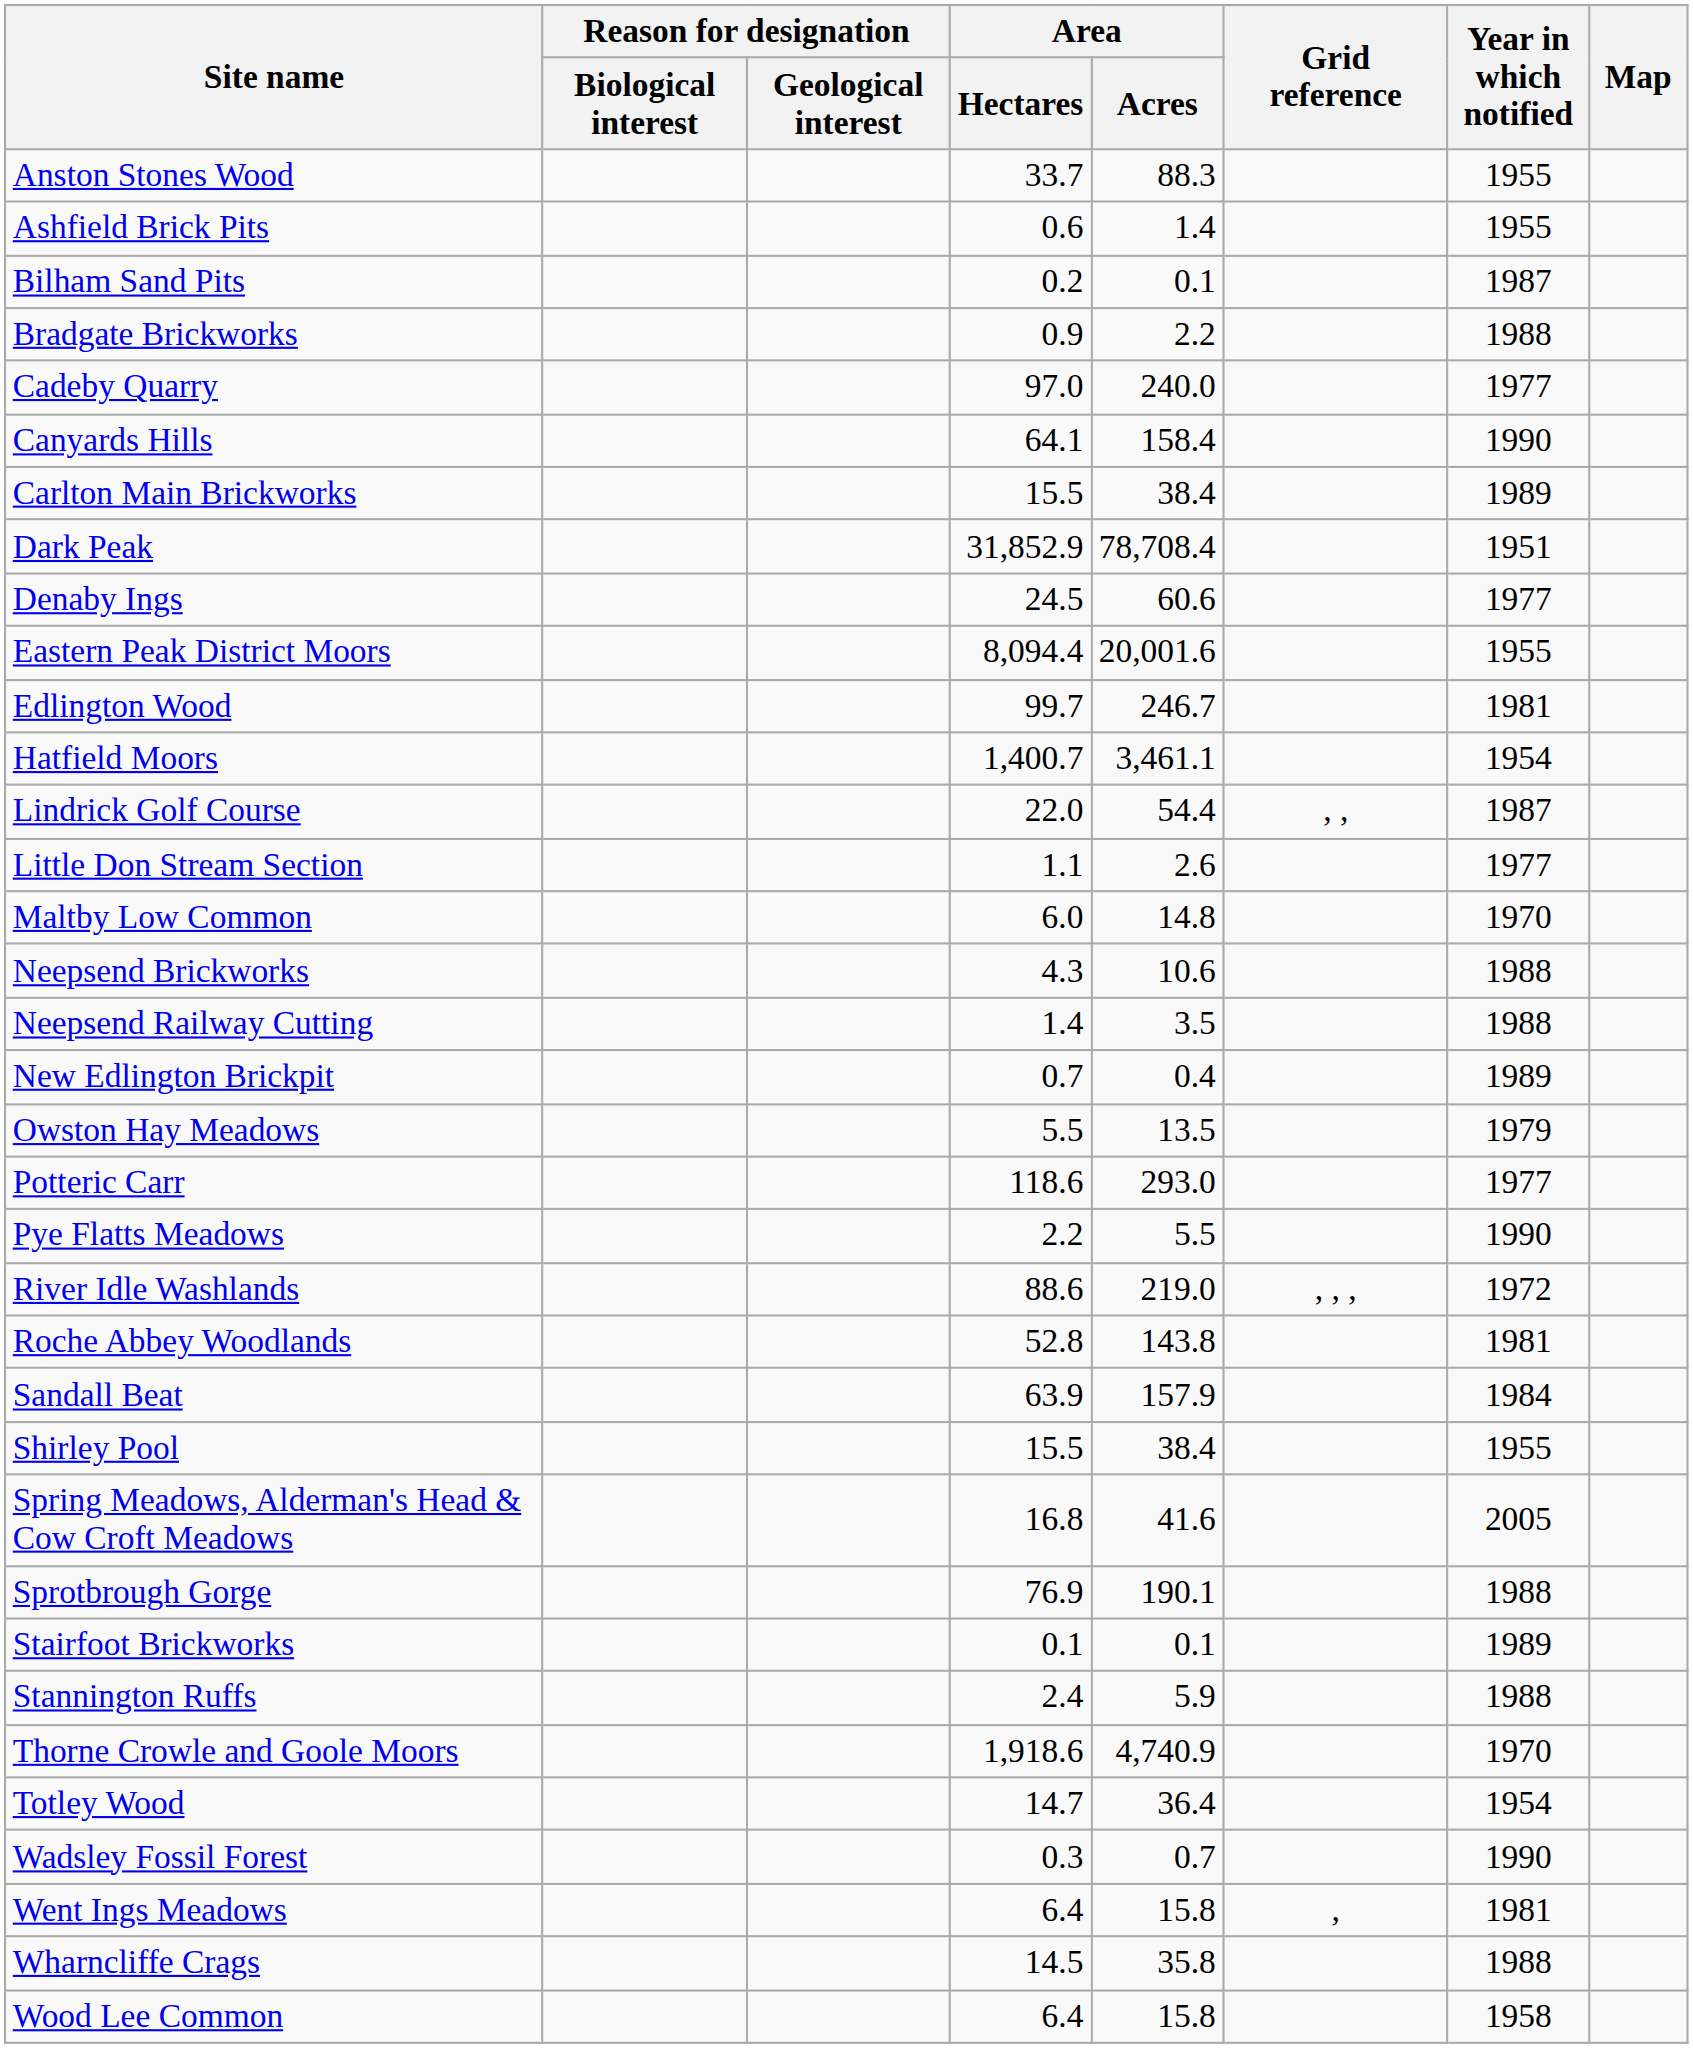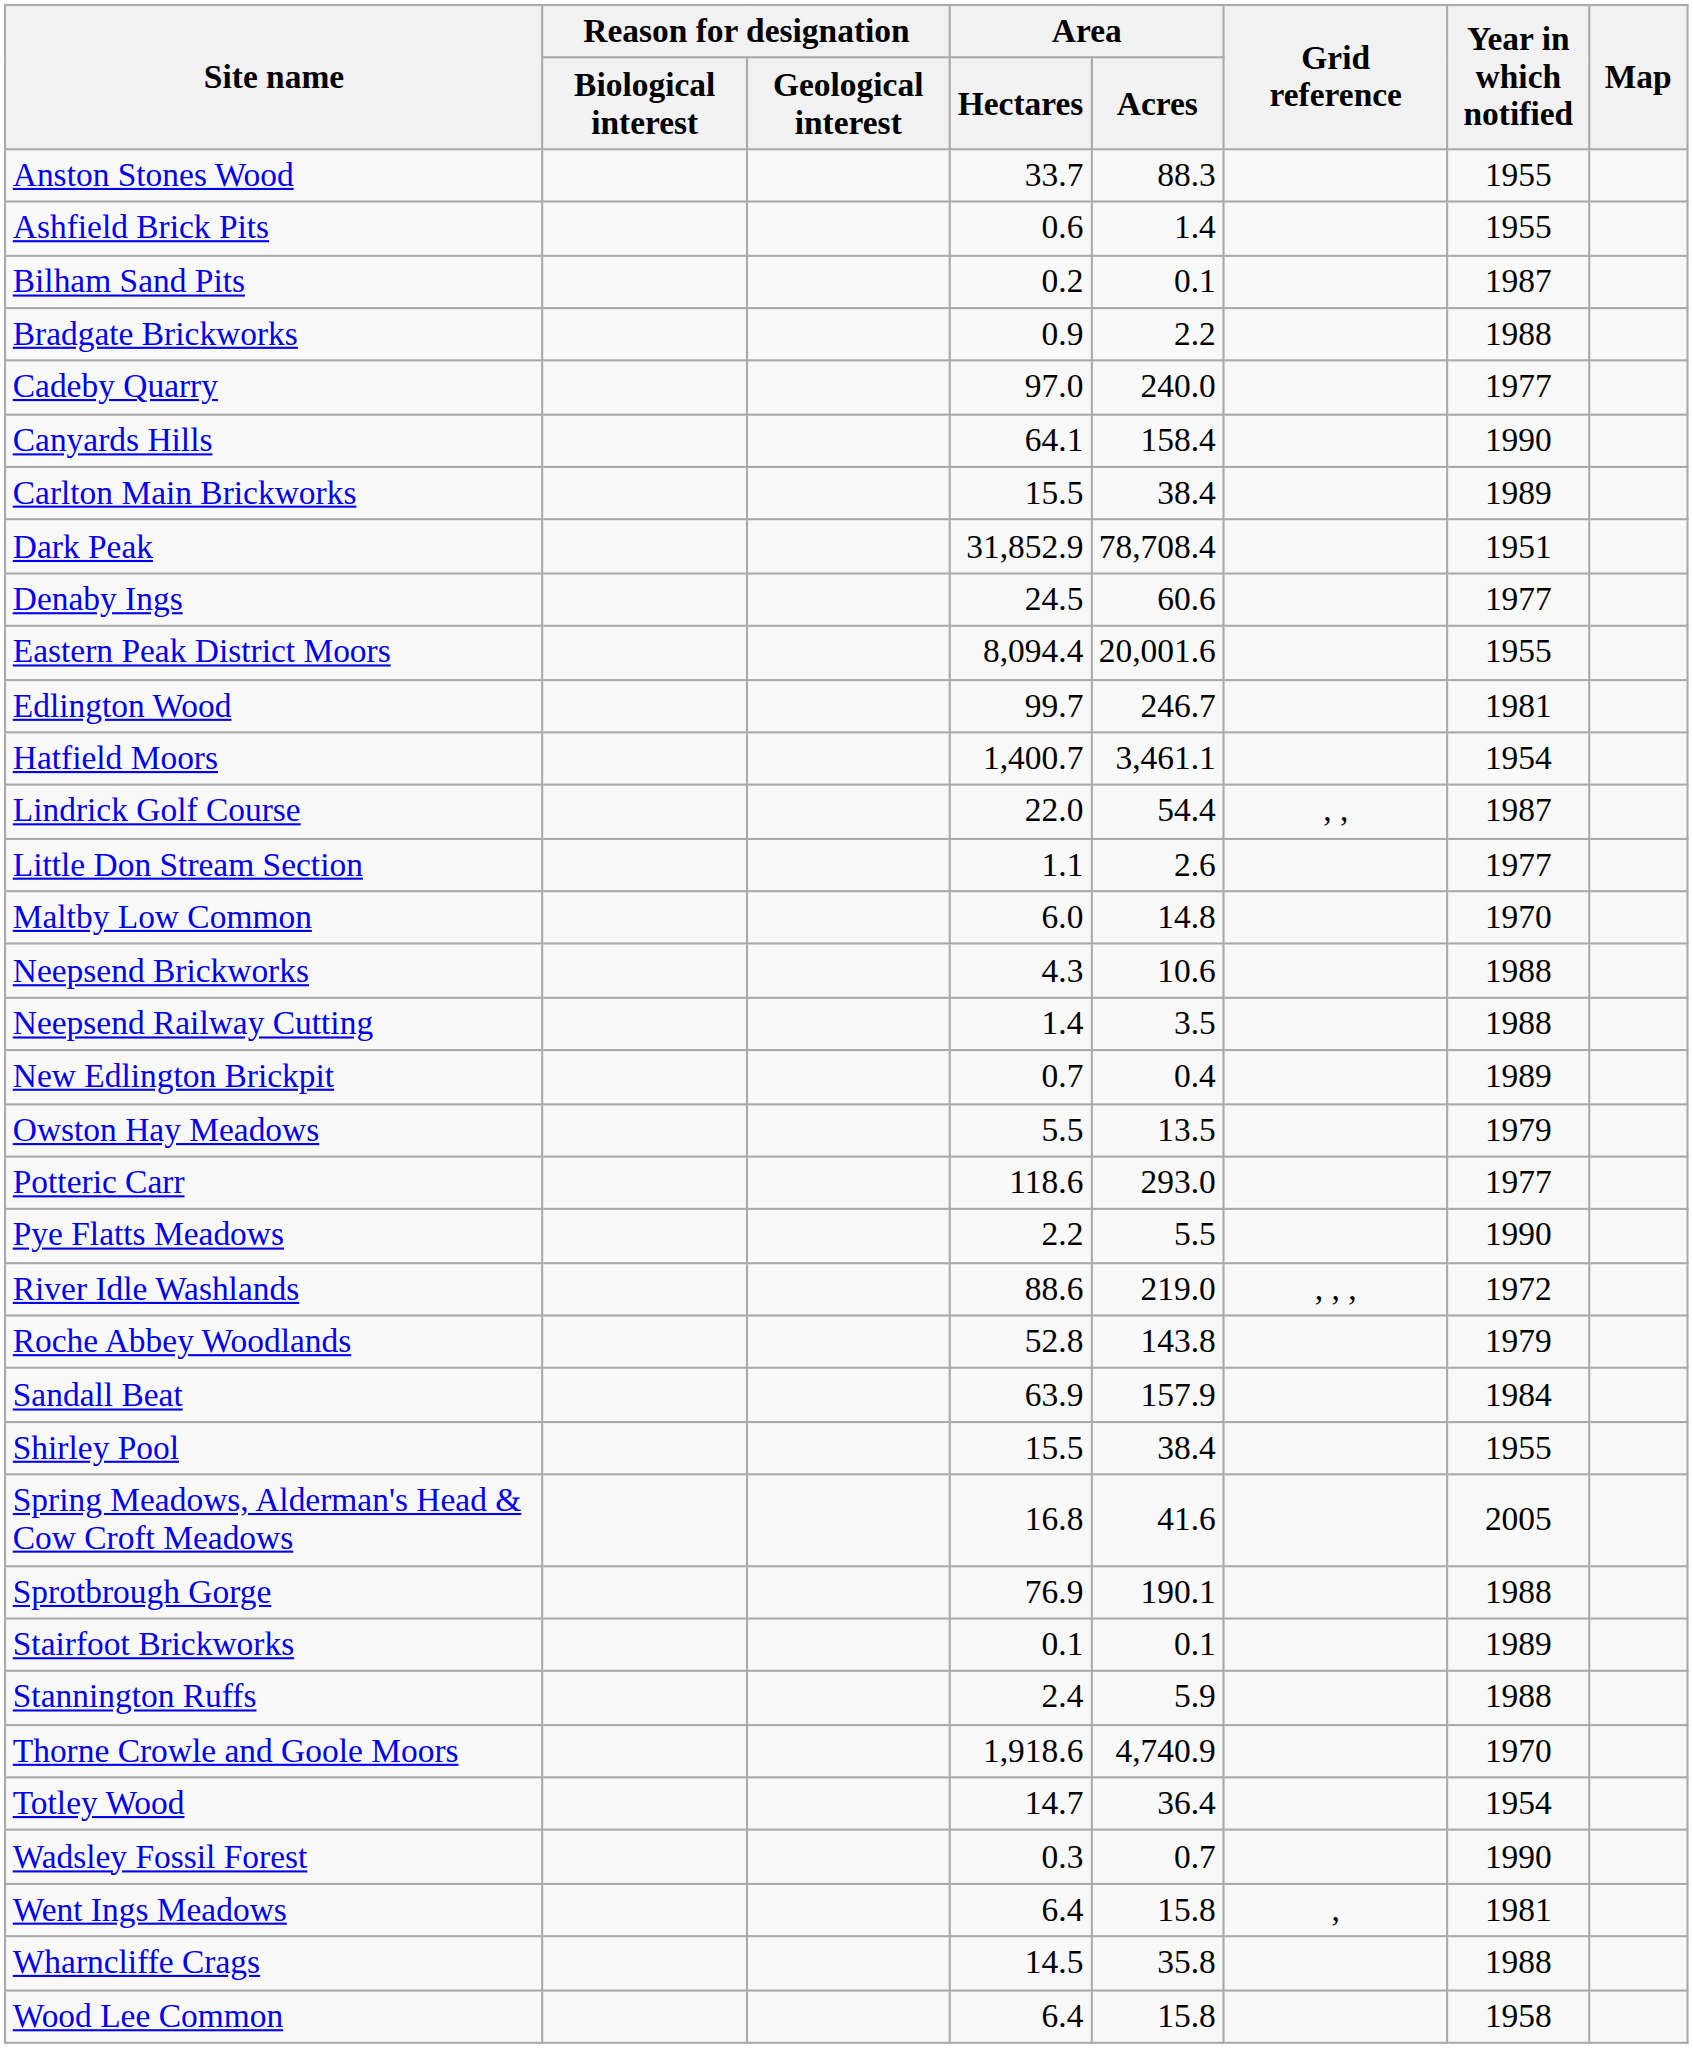 <table class="wikitable">
 <tr>
 <th width="250" rowspan="2">Site name</th>
 <th width="180" colspan="2">Reason for designation</th>
 <th width="100" colspan="2">Area</th>
 <th width="100" rowspan="2">Grid reference</th>
 <th width="60" rowspan="2">Year in which notified</th>
 <th width="40" rowspan="2">Map</th>
 </tr>
 <tr>
 <th width="90">Biological interest</th>
 <th width="90">Geological interest</th>
 <th width="50">Hectares</th>
 <th width="50">Acres</th>
 </tr>
 <tr>
 <td><a href='#'>Anston Stones Wood</a></td>
 <td align="center"></td>
 <td></td>
 <td align="right">33.7</td>
 <td align="right">88.3</td>
 <td align="center"></td>
 <td align="center">1955</td>
 <td align="center"></td>
 </tr>
 <tr>
 <td><a href='#'>Ashfield Brick Pits</a></td>
 <td></td>
 <td align="center"></td>
 <td align="right">0.6</td>
 <td align="right">1.4</td>
 <td align="center"></td>
 <td align="center">1955</td>
 <td align="center"></td>
 </tr>
 <tr>
 <td><a href='#'>Bilham Sand Pits</a></td>
 <td></td>
 <td align="center"></td>
 <td align="right">0.2</td>
 <td align="right">0.1</td>
 <td align="center"></td>
 <td align="center">1987</td>
 <td align="center"></td>
 </tr>
 <tr>
 <td><a href='#'>Bradgate Brickworks</a></td>
 <td></td>
 <td align="center"></td>
 <td align="right">0.9</td>
 <td align="right">2.2</td>
 <td align="center"></td>
 <td align="center">1988</td>
 <td align="center"></td>
 </tr>
 <tr>
 <td><a href='#'>Cadeby Quarry</a></td>
 <td></td>
 <td align="center"></td>
 <td align="right">97.0</td>
 <td align="right">240.0</td>
 <td align="center"></td>
 <td align="center">1977</td>
 <td align="center"></td>
 </tr>
 <tr>
 <td><a href='#'>Canyards Hills</a></td>
 <td align="center"></td>
 <td align="center"></td>
 <td align="right">64.1</td>
 <td align="right">158.4</td>
 <td align="center"></td>
 <td align="center">1990</td>
 <td align="center"></td>
 </tr>
 <tr>
 <td><a href='#'>Carlton Main Brickworks</a></td>
 <td></td>
 <td align="center"></td>
 <td align="right">15.5</td>
 <td align="right">38.4</td>
 <td align="center"></td>
 <td align="center">1989</td>
 <td align="center"></td>
 </tr>
 <tr>
 <td><a href='#'>Dark Peak</a></td>
 <td align="center"></td>
 <td align="center"></td>
 <td align="right">31,852.9</td>
 <td align="right">78,708.4</td>
 <td align="center"></td>
 <td align="center">1951</td>
 <td align="center"></td>
 </tr>
 <tr>
 <td><a href='#'>Denaby Ings</a></td>
 <td align="center"></td>
 <td></td>
 <td align="right">24.5</td>
 <td align="right">60.6</td>
 <td align="center"></td>
 <td align="center">1977</td>
 <td align="center"></td>
 </tr>
 <tr>
 <td><a href='#'>Eastern Peak District Moors</a></td>
 <td align="center"></td>
 <td align="center"></td>
 <td align="right">8,094.4</td>
 <td align="right">20,001.6</td>
 <td align="center"></td>
 <td align="center">1955</td>
 <td align="center"></td>
 </tr>
 <tr>
 <td><a href='#'>Edlington Wood</a></td>
 <td align="center"></td>
 <td></td>
 <td align="right">99.7</td>
 <td align="right">246.7</td>
 <td align="center"></td>
 <td align="center">1981</td>
 <td align="center"></td>
 </tr>
 <tr>
 <td><a href='#'>Hatfield Moors</a></td>
 <td align="center"></td>
 <td></td>
 <td align="right">1,400.7</td>
 <td align="right">3,461.1</td>
 <td align="center"></td>
 <td align="center">1954</td>
 <td align="center"></td>
 </tr>
 <tr>
 <td><a href='#'>Lindrick Golf Course</a></td>
 <td align="center"></td>
 <td></td>
 <td align="right">22.0</td>
 <td align="right">54.4</td>
 <td align="center">, , </td>
 <td align="center">1987</td>
 <td align="center"></td>
 </tr>
 <tr>
 <td><a href='#'>Little Don Stream Section</a></td>
 <td></td>
 <td align="center"></td>
 <td align="right">1.1</td>
 <td align="right">2.6</td>
 <td align="center"></td>
 <td align="center">1977</td>
 <td align="center"></td>
 </tr>
 <tr>
 <td><a href='#'>Maltby Low Common</a></td>
 <td align="center"></td>
 <td></td>
 <td align="right">6.0</td>
 <td align="right">14.8</td>
 <td align="center"></td>
 <td align="center">1970</td>
 <td align="center"></td>
 </tr>
 <tr>
 <td><a href='#'>Neepsend Brickworks</a></td>
 <td></td>
 <td align="center"></td>
 <td align="right">4.3</td>
 <td align="right">10.6</td>
 <td align="center"></td>
 <td align="center">1988</td>
 <td align="center"></td>
 </tr>
 <tr>
 <td><a href='#'>Neepsend Railway Cutting</a></td>
 <td></td>
 <td align="center"></td>
 <td align="right">1.4</td>
 <td align="right">3.5</td>
 <td align="center"></td>
 <td align="center">1988</td>
 <td align="center"></td>
 </tr>
 <tr>
 <td><a href='#'>New Edlington Brickpit</a></td>
 <td></td>
 <td align="center"></td>
 <td align="right">0.7</td>
 <td align="right">0.4</td>
 <td align="center"></td>
 <td align="center">1989</td>
 <td align="center"></td>
 </tr>
 <tr>
 <td><a href='#'>Owston Hay Meadows</a></td>
 <td align="center"></td>
 <td></td>
 <td align="right">5.5</td>
 <td align="right">13.5</td>
 <td align="center"></td>
 <td align="center">1979</td>
 <td align="center"></td>
 </tr>
 <tr>
 <td><a href='#'>Potteric Carr</a></td>
 <td align="center"></td>
 <td></td>
 <td align="right">118.6</td>
 <td align="right">293.0</td>
 <td align="center"></td>
 <td align="center">1977</td>
 <td align="center"></td>
 </tr>
 <tr>
 <td><a href='#'>Pye Flatts Meadows</a></td>
 <td align="center"></td>
 <td></td>
 <td align="right">2.2</td>
 <td align="right">5.5</td>
 <td align="center"></td>
 <td align="center">1990</td>
 <td align="center"></td>
 </tr>
 <tr>
 <td><a href='#'>River Idle Washlands</a></td>
 <td align="center"></td>
 <td></td>
 <td align="right">88.6</td>
 <td align="right">219.0</td>
 <td align="center">, , , </td>
 <td align="center">1972</td>
 <td align="center"></td>
 </tr>
 <tr>
 <td><a href='#'>Roche Abbey Woodlands</a></td>
 <td align="center"></td>
 <td></td>
 <td align="right">52.8</td>
 <td align="right">143.8</td>
 <td align="center"></td>
-<td align="center">1981</td>
+<td align="center">1979</td>
 <td align="center"></td>
 </tr>
 <tr>
 <td><a href='#'>Sandall Beat</a></td>
 <td align="center"></td>
 <td></td>
 <td align="right">63.9</td>
 <td align="right">157.9</td>
 <td align="center"></td>
 <td align="center">1984</td>
 <td align="center"></td>
 </tr>
 <tr>
 <td><a href='#'>Shirley Pool</a></td>
 <td align="center"></td>
 <td></td>
 <td align="right">15.5</td>
 <td align="right">38.4</td>
 <td align="center"></td>
 <td align="center">1955</td>
 <td align="center"></td>
 </tr>
 <tr>
 <td><a href='#'>Spring Meadows, Alderman's Head & Cow Croft Meadows</a></td>
 <td align="center"></td>
 <td></td>
 <td align="right">16.8</td>
 <td align="right">41.6</td>
 <td align="center"></td>
 <td align="center">2005</td>
 <td align="center"></td>
 </tr>
 <tr>
 <td><a href='#'>Sprotbrough Gorge</a></td>
 <td align="center"></td>
 <td></td>
 <td align="right">76.9</td>
 <td align="right">190.1</td>
 <td align="center"></td>
 <td align="center">1988</td>
 <td align="center"></td>
 </tr>
 <tr>
 <td><a href='#'>Stairfoot Brickworks</a></td>
 <td></td>
 <td align="center"></td>
 <td align="right">0.1</td>
 <td align="right">0.1</td>
 <td align="center"></td>
 <td align="center">1989</td>
 <td align="center"></td>
 </tr>
 <tr>
 <td><a href='#'>Stannington Ruffs</a></td>
 <td></td>
 <td align="center"></td>
 <td align="right">2.4</td>
 <td align="right">5.9</td>
 <td align="center"></td>
 <td align="center">1988</td>
 <td align="center"></td>
 </tr>
 <tr>
 <td><a href='#'>Thorne Crowle and Goole Moors</a></td>
 <td align="center"></td>
 <td></td>
 <td align="right">1,918.6</td>
 <td align="right">4,740.9</td>
 <td align="center"></td>
 <td align="center">1970</td>
 <td align="center"></td>
 </tr>
 <tr>
 <td><a href='#'>Totley Wood</a></td>
 <td align="center"></td>
 <td></td>
 <td align="right">14.7</td>
 <td align="right">36.4</td>
 <td align="center"></td>
 <td align="center">1954</td>
 <td align="center"></td>
 </tr>
 <tr>
 <td><a href='#'>Wadsley Fossil Forest</a></td>
 <td></td>
 <td align="center"></td>
 <td align="right">0.3</td>
 <td align="right">0.7</td>
 <td align="center"></td>
 <td align="center">1990</td>
 <td align="center"></td>
 </tr>
 <tr>
 <td><a href='#'>Went Ings Meadows</a></td>
 <td align="center"></td>
 <td></td>
 <td align="right">6.4</td>
 <td align="right">15.8</td>
 <td align="center">, </td>
 <td align="center">1981</td>
 <td align="center"></td>
 </tr>
 <tr>
 <td><a href='#'>Wharncliffe Crags</a></td>
 <td></td>
 <td align="center"></td>
 <td align="right">14.5</td>
 <td align="right">35.8</td>
 <td align="center"></td>
 <td align="center">1988</td>
 <td align="center"></td>
 </tr>
 <tr>
 <td><a href='#'>Wood Lee Common</a></td>
 <td></td>
 <td align="center"></td>
 <td align="right">6.4</td>
 <td align="right">15.8</td>
 <td align="center"></td>
 <td align="center">1958</td>
 <td align="center"></td>
 </tr>
 </table>
